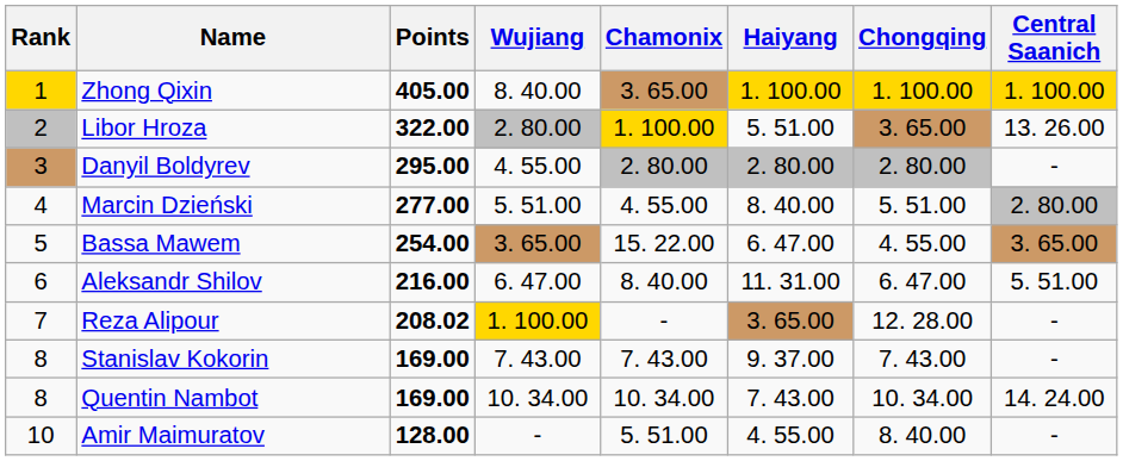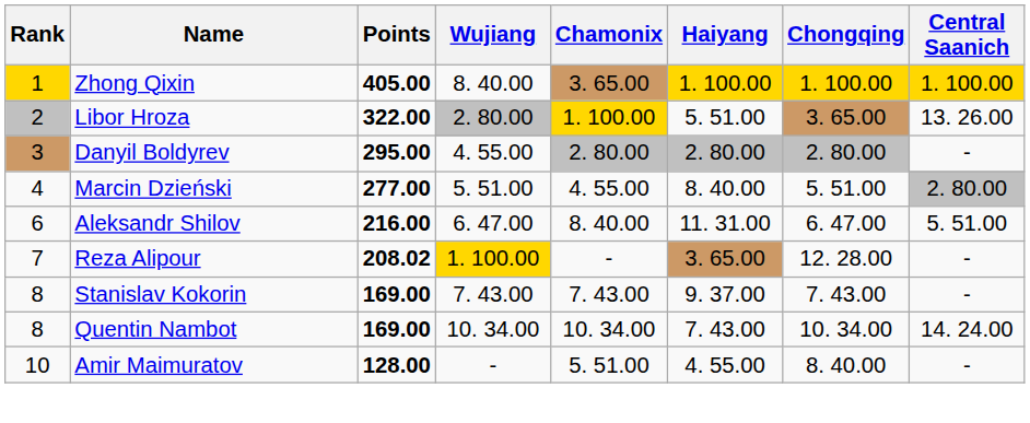 <table class="wikitable sortable" style="text-align:center">
 <tr>
 <th>Rank</th>
 <th width = "200">Name</th>
 <th data-sort-type="number">Points</th>
 <th width = "75" data-sort-type="number"><a href='#'>Wujiang</a></th>
 <th width = "75" data-sort-type="number"><a href='#'>Chamonix</a></th>
 <th width = "75" data-sort-type="number"><a href='#'>Haiyang</a></th>
 <th width = "75" data-sort-type="number"><a href='#'>Chongqing</a></th>
 <th width = "75" data-sort-type="number"><a href='#'>Central Saanich</a></th>
 </tr>
 <tr>
 <td style="background: gold">1</td>
 <td align="left"> <a href='#'>Zhong Qixin</a></td>
 <td><strong>405.00</strong></td>
 <td>8. 40.00</td>
 <td style="background: #cc9966">3. 65.00</td>
 <td style="background: gold">1. 100.00</td>
 <td style="background: gold">1. 100.00</td>
 <td style="background: gold">1. 100.00</td>
 </tr>
 <tr>
 <td style="background: silver">2</td>
 <td align="left"> <a href='#'>Libor Hroza</a></td>
 <td><strong>322.00</strong></td>
 <td style="background: silver">2. 80.00</td>
 <td style="background: gold">1. 100.00</td>
 <td>5. 51.00</td>
 <td style="background: #cc9966">3. 65.00</td>
 <td>13. 26.00</td>
 </tr>
 <tr>
 <td style="background: #cc9966">3</td>
 <td align="left"> <a href='#'>Danyil Boldyrev</a></td>
 <td><strong>295.00</strong></td>
 <td>4. 55.00</td>
 <td style="background: silver">2. 80.00</td>
 <td style="background: silver">2. 80.00</td>
 <td style="background: silver">2. 80.00</td>
 <td>-</td>
 </tr>
 <tr>
 <td>4</td>
 <td align="left"> <a href='#'>Marcin Dzieński</a></td>
 <td><strong>277.00</strong></td>
 <td>5. 51.00</td>
 <td>4. 55.00</td>
 <td>8. 40.00</td>
 <td>5. 51.00</td>
 <td style="background: silver">2. 80.00</td>
 </tr>
 <tr>
-<td>5</td>
-<td align="left"> <a href='#'>Bassa Mawem</a></td>
-<td><strong>254.00</strong></td>
-<td style="background: #cc9966">3. 65.00</td>
-<td>15. 22.00</td>
-<td>6. 47.00</td>
-<td>4. 55.00</td>
-<td style="background: #cc9966">3. 65.00</td>
-</tr>
-<tr>
 <td>6</td>
 <td align="left"> <a href='#'>Aleksandr Shilov</a></td>
 <td><strong>216.00</strong></td>
 <td>6. 47.00</td>
 <td>8. 40.00</td>
 <td>11. 31.00</td>
 <td>6. 47.00</td>
 <td>5. 51.00</td>
 </tr>
 <tr>
 <td>7</td>
 <td align="left"> <a href='#'>Reza Alipour</a></td>
 <td><strong>208.02</strong></td>
 <td style="background: gold">1. 100.00</td>
 <td>-</td>
 <td style="background: #cc9966">3. 65.00</td>
 <td>12. 28.00</td>
 <td>-</td>
 </tr>
 <tr>
 <td>8</td>
 <td align="left"> <a href='#'>Stanislav Kokorin</a></td>
 <td><strong>169.00</strong></td>
 <td>7. 43.00</td>
 <td>7. 43.00</td>
 <td>9. 37.00</td>
 <td>7. 43.00</td>
 <td>-</td>
 </tr>
 <tr>
 <td>8</td>
 <td align="left"> <a href='#'>Quentin Nambot</a></td>
 <td><strong>169.00</strong></td>
 <td>10. 34.00</td>
 <td>10. 34.00</td>
 <td>7. 43.00</td>
 <td>10. 34.00</td>
 <td>14. 24.00</td>
 </tr>
 <tr>
 <td>10</td>
 <td align="left"> <a href='#'>Amir Maimuratov</a></td>
 <td><strong>128.00</strong></td>
 <td>-</td>
 <td>5. 51.00</td>
 <td>4. 55.00</td>
 <td>8. 40.00</td>
 <td>-</td>
 </tr>
 </table>
